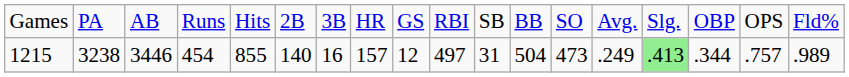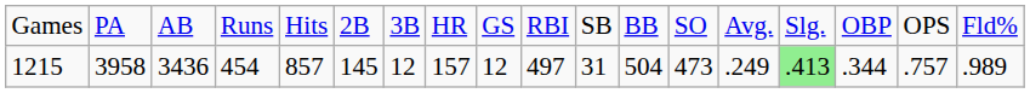 <table class="wikitable">
 <tr>
 <td>Games</td>
 <td><a href='#'>PA</a></td>
 <td><a href='#'>AB</a></td>
 <td><a href='#'>Runs</a></td>
 <td><a href='#'>Hits</a></td>
 <td><a href='#'>2B</a></td>
 <td><a href='#'>3B</a></td>
 <td><a href='#'>HR</a></td>
 <td><a href='#'>GS</a></td>
 <td><a href='#'>RBI</a></td>
 <td>SB</td>
 <td><a href='#'>BB</a></td>
 <td><a href='#'>SO</a></td>
 <td><a href='#'>Avg.</a></td>
 <td><a href='#'>Slg.</a></td>
 <td><a href='#'>OBP</a></td>
 <td>OPS</td>
 <td><a href='#'>Fld%</a></td>
 </tr>
 <tr>
 <td>1215</td>
-<td>3238</td>
-<td>3446</td>
+<td>3958</td>
+<td>3436</td>
 <td>454</td>
-<td>855</td>
-<td>140</td>
-<td>16</td>
+<td>857</td>
+<td>145</td>
+<td>12</td>
 <td>157</td>
 <td>12</td>
 <td>497</td>
 <td>31</td>
 <td>504</td>
 <td>473</td>
 <td>.249</td>
 <td style="background: lightgreen;">.413</td>
 <td>.344</td>
 <td>.757</td>
 <td>.989</td>
 </tr>
 </table>
